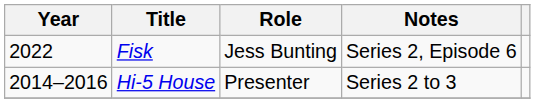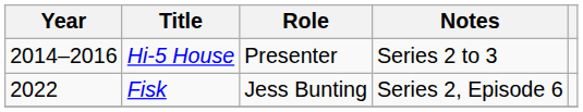 <table class="wikitable sortable">
 <tr>
 <th scope="col">Year</th>
 <th scope="col">Title</th>
 <th scope="col">Role</th>
 <th scope="col" class="unsortable">Notes</th>
 <th scope="col"></th>
 </tr>
 <tr>
+<td>2014–2016</td>
+<td><em><a href='#'>Hi-5 House</a></em></td>
+<td>Presenter</td>
+<td>Series 2 to 3</td>
+<td></td>
+</tr>
+<tr>
 <td>2022</td>
 <td><em><a href='#'>Fisk</a></em></td>
 <td>Jess Bunting</td>
 <td>Series 2, Episode 6</td>
 <td style="text-align:center;"></td>
 </tr>
 <tr>
-<td>2014–2016</td>
-<td><em><a href='#'>Hi-5 House</a></em></td>
-<td>Presenter</td>
-<td>Series 2 to 3</td>
-<td></td>
-</tr>
-<tr>
 </tr>
 </table>
